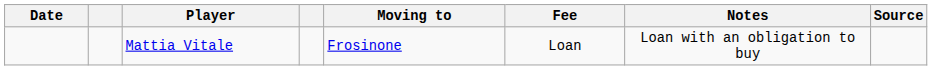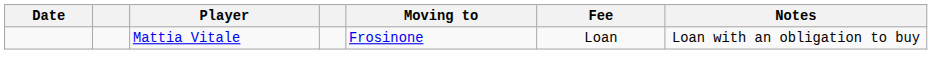 <table class="wikitable sortable">
 <tr>
 <th style="width:80px;">Date</th>
 <th style="width:30px;"></th>
 <th style="width:180px;">Player</th>
 <th style="width:20px;"></th>
 <th style="width:180px;">Moving to</th>
 <th style="width:120px;" class="unsortable">Fee</th>
 <th style="width:250px;" class="unsortable">Notes</th>
-<th style="width:20px;">Source</th>
 </tr>
 <tr>
 <td></td>
 <td align=center></td>
 <td> <a href='#'>Mattia Vitale</a></td>
 <td align=center></td>
 <td> <a href='#'>Frosinone</a></td>
 <td align=center>Loan</td>
 <td align=center>Loan with an obligation to buy</td>
-<td></td>
 </tr>
 </table>
